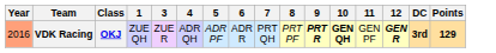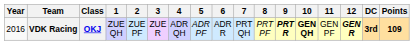 <table class="wikitable" style="text-align:center; font-size:85%">
 <tr>
 <th>Year</th>
 <th>Team</th>
 <th>Class</th>
 <th>1</th>
+<th>2</th>
 <th>3</th>
 <th>4</th>
 <th>5</th>
 <th>6</th>
 <th>7</th>
 <th>8</th>
 <th>9</th>
 <th>10</th>
 <th>11</th>
 <th>12</th>
 <th>DC</th>
 <th>Points</th>
 </tr>
 <tr>
-<td style="background: lightsalmon;">2016</td>
+<td>2016</td>
 <th nowrap>VDK Racing</th>
 <th><a href='#'>OKJ</a></th>
 <td style="background:#CFCFFF;">ZUE<br>QH<br></td>
+<td style="background:#CFEAFF;">ZUE<br>PF<br></td>
 <td style="background:#EFCFFF;">ZUE<br>R<br></td>
 <td style="background:#CFCFFF;">ADR<br>QH<br></td>
 <td style="background:#CFEAFF;"><em>ADR<br>PF</em><br></td>
 <td style="background:#CFEAFF;">ADR<br>R<br></td>
 <td style="background:#CFEAFF;">PRT<br>QH<br></td>
 <td style="background:#FFFFBF;"><em>PRT<br>PF</em><br></td>
 <td style="background:#FFFFBF;"><strong><em>PRT<br>R</em></strong><br></td>
 <td style="background:#FFFFBF;"><strong>GEN<br>QH<br></strong></td>
 <td style="background:#FFFFBF;">GEN<br>PF<br></td>
 <td style="background:#FFFFBF;"><strong><em>GEN<br>R</em></strong><br></td>
 <th style="background:#FFDF9F;">3rd</th>
-<th style="background:#FFDF9F;">129</th>
+<th style="background:#FFDF9F;">109</th>
 </tr>
 </table>
